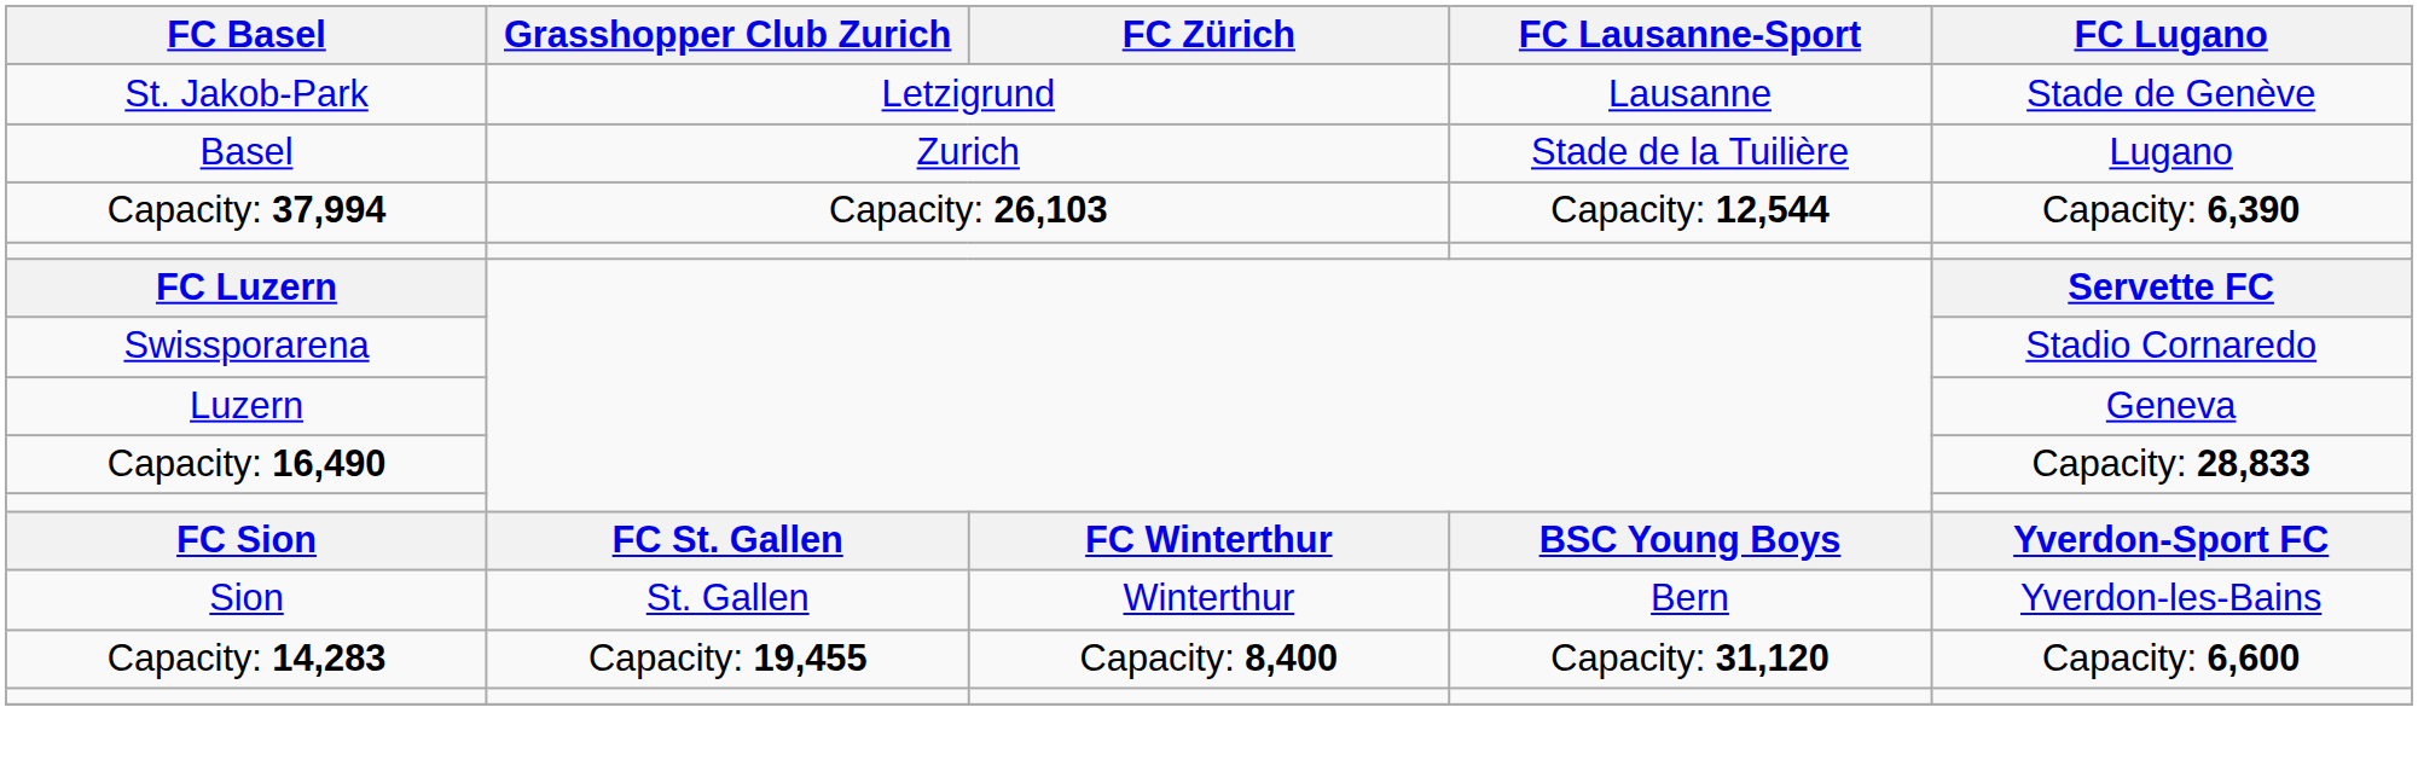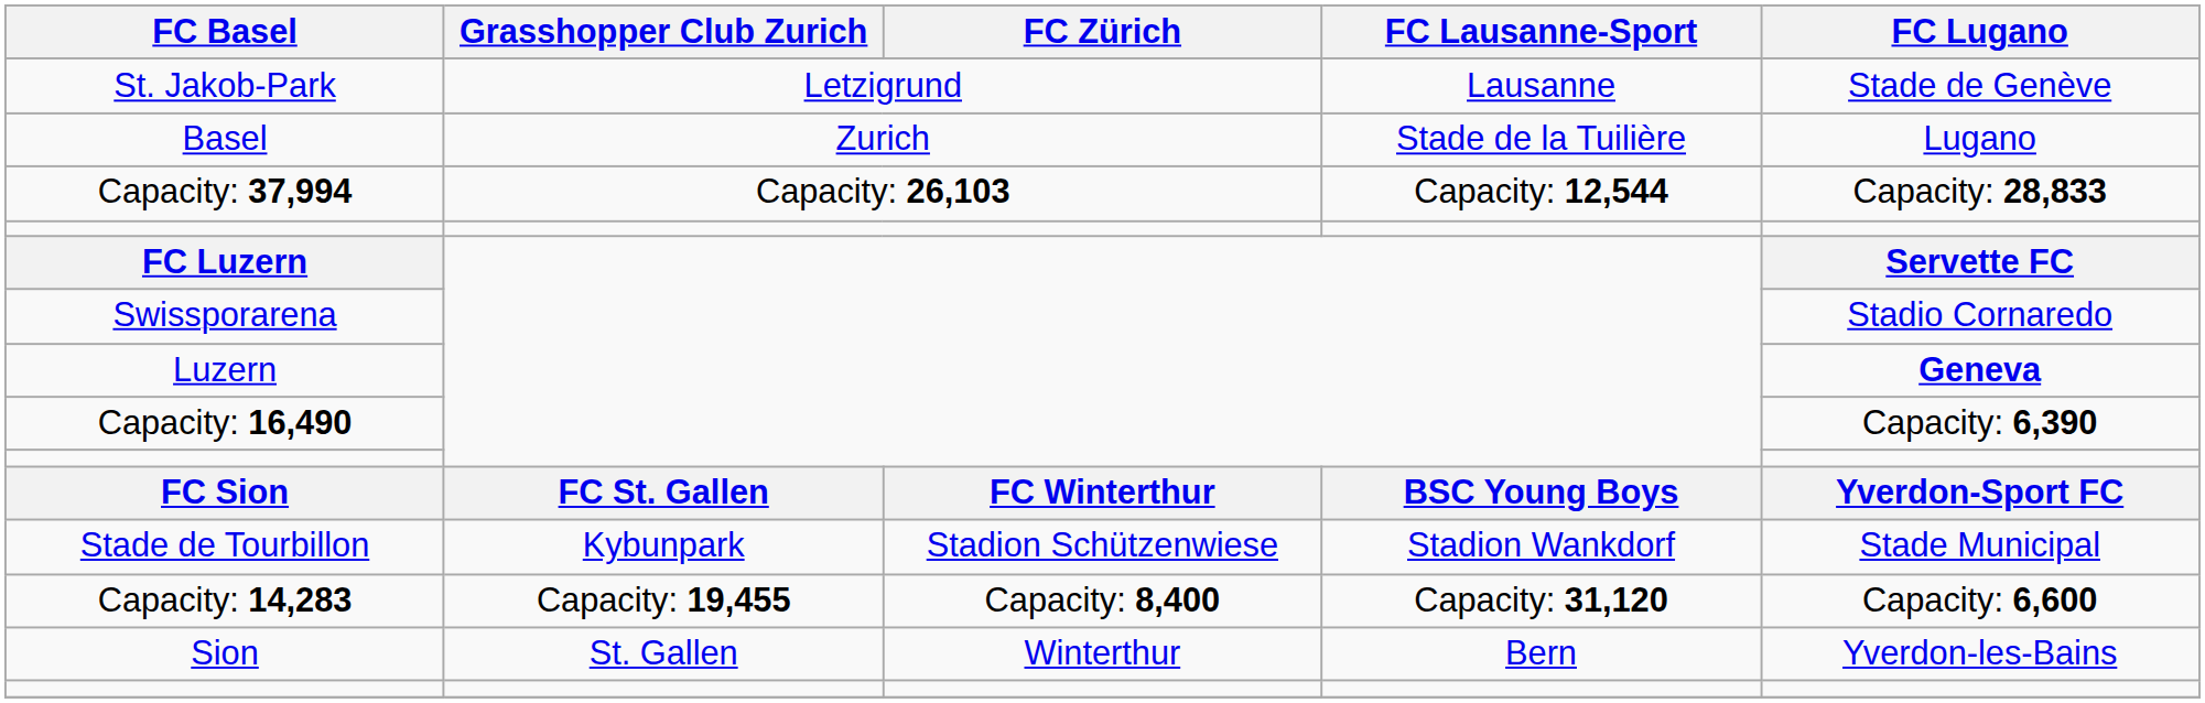 <table class="wikitable" style="text-align:center">
 <tr>
 <th width=200><a href='#'>FC Basel</a></th>
 <th width=200><a href='#'>Grasshopper Club Zurich</a></th>
 <th width=200><a href='#'>FC Zürich</a></th>
 <th width=200><a href='#'>FC Lausanne-Sport</a></th>
 <th width=200><a href='#'>FC Lugano</a></th>
 </tr>
 <tr>
 <td><a href='#'>St. Jakob-Park</a></td>
 <td colspan=2><a href='#'>Letzigrund</a></td>
 <td><a href='#'>Lausanne</a></td>
 <td><a href='#'>Stade de Genève</a></td>
 </tr>
 <tr>
 <td><a href='#'>Basel</a></td>
 <td colspan=2><a href='#'>Zurich</a></td>
 <td><a href='#'>Stade de la Tuilière</a></td>
 <td><a href='#'>Lugano</a></td>
 </tr>
 <tr>
 <td>Capacity: <strong>37,994</strong></td>
 <td colspan=2>Capacity: <strong>26,103</strong></td>
 <td>Capacity: <strong>12,544</strong></td>
-<td>Capacity: <strong>6,390</strong></td>
+<td>Capacity: <strong>28,833</strong></td>
 </tr>
 <tr>
 <td></td>
 <td colspan=2></td>
 <td></td>
 <td></td>
 </tr>
 <tr>
 <th><a href='#'>FC Luzern</a></th>
 <td colspan=3 rowspan=5></td>
 <th><a href='#'>Servette FC</a></th>
 </tr>
 <tr>
 <td><a href='#'>Swissporarena</a></td>
 <td><a href='#'>Stadio Cornaredo</a></td>
 </tr>
 <tr>
 <td><a href='#'>Luzern</a></td>
-<td><a href='#'>Geneva</a></td>
+<td><strong><a href='#'>Geneva</a></strong></td>
 </tr>
 <tr>
 <td>Capacity: <strong>16,490</strong></td>
-<td>Capacity: <strong>28,833</strong></td>
+<td>Capacity: <strong>6,390</strong></td>
 </tr>
 <tr>
 <td></td>
 <td></td>
 </tr>
 <tr>
 <th><a href='#'>FC Sion</a></th>
 <th><a href='#'>FC St. Gallen</a></th>
 <th><a href='#'>FC Winterthur</a></th>
 <th><a href='#'>BSC Young Boys</a></th>
 <th><a href='#'>Yverdon-Sport FC</a></th>
 </tr>
 <tr>
-<td><a href='#'>Sion</a></td>
-<td><a href='#'>St. Gallen</a></td>
-<td><a href='#'>Winterthur</a></td>
-<td><a href='#'>Bern</a></td>
-<td><a href='#'>Yverdon-les-Bains</a></td>
+<td><a href='#'>Stade de Tourbillon</a></td>
+<td><a href='#'>Kybunpark</a></td>
+<td><a href='#'>Stadion Schützenwiese</a></td>
+<td><a href='#'>Stadion Wankdorf</a></td>
+<td><a href='#'>Stade Municipal</a></td>
 </tr>
 <tr>
 <td>Capacity: <strong>14,283</strong></td>
 <td>Capacity: <strong>19,455</strong></td>
 <td>Capacity: <strong>8,400</strong></td>
 <td>Capacity: <strong>31,120</strong></td>
 <td>Capacity: <strong>6,600</strong></td>
+</tr>
+<tr>
+<td><a href='#'>Sion</a></td>
+<td><a href='#'>St. Gallen</a></td>
+<td><a href='#'>Winterthur</a></td>
+<td><a href='#'>Bern</a></td>
+<td><a href='#'>Yverdon-les-Bains</a></td>
 </tr>
 <tr>
 <td></td>
 <td></td>
 <td></td>
 <td></td>
 <td></td>
 </tr>
 <tr>
 </tr>
 </table>
